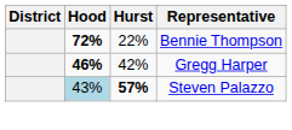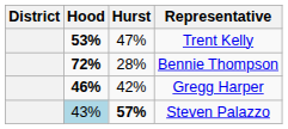 <table class=wikitable>
 <tr>
 <th>District</th>
 <th>Hood</th>
 <th>Hurst</th>
 <th>Representative</th>
 </tr>
 <tr align=center>
 <th></th>
+<td><strong>53%</strong></td>
+<td>47%</td>
+<td><a href='#'>Trent Kelly</a></td>
+</tr>
+<tr align=center>
+<th></th>
 <td><strong>72%</strong></td>
-<td>22%</td>
+<td>28%</td>
 <td><a href='#'>Bennie Thompson</a></td>
 </tr>
 <tr align=center>
 <th></th>
 <td><strong>46%</strong></td>
 <td>42%</td>
 <td><a href='#'>Gregg Harper</a></td>
 </tr>
 <tr align=center>
 <th></th>
 <td style="background: lightblue;">43%</td>
 <td><strong>57%</strong></td>
 <td><a href='#'>Steven Palazzo</a></td>
 </tr>
 </table>
